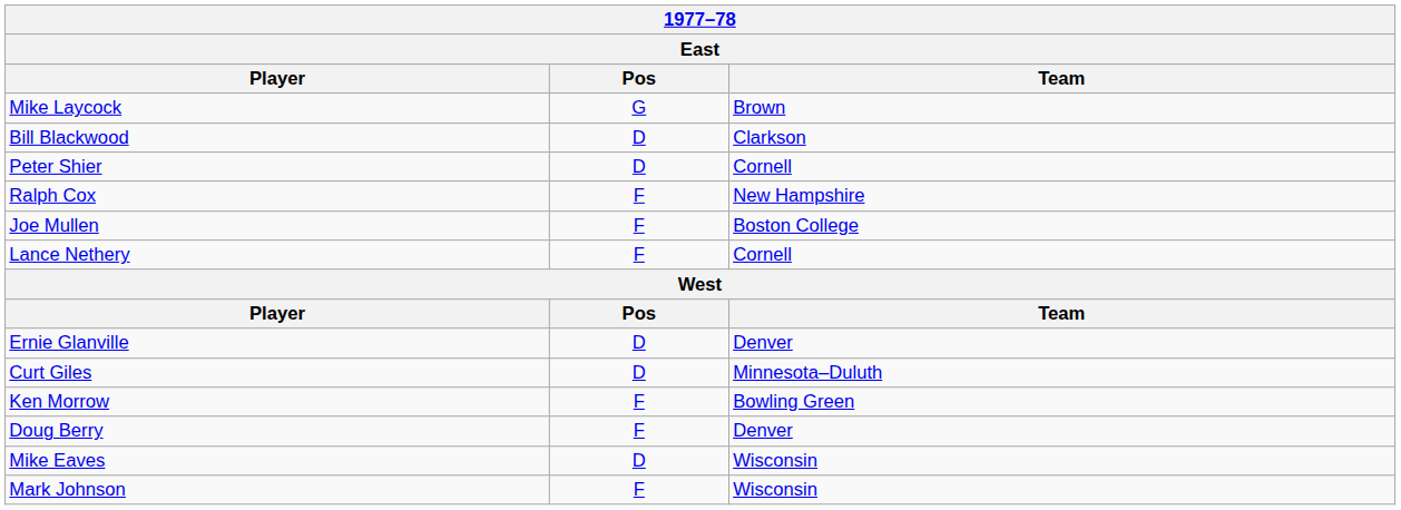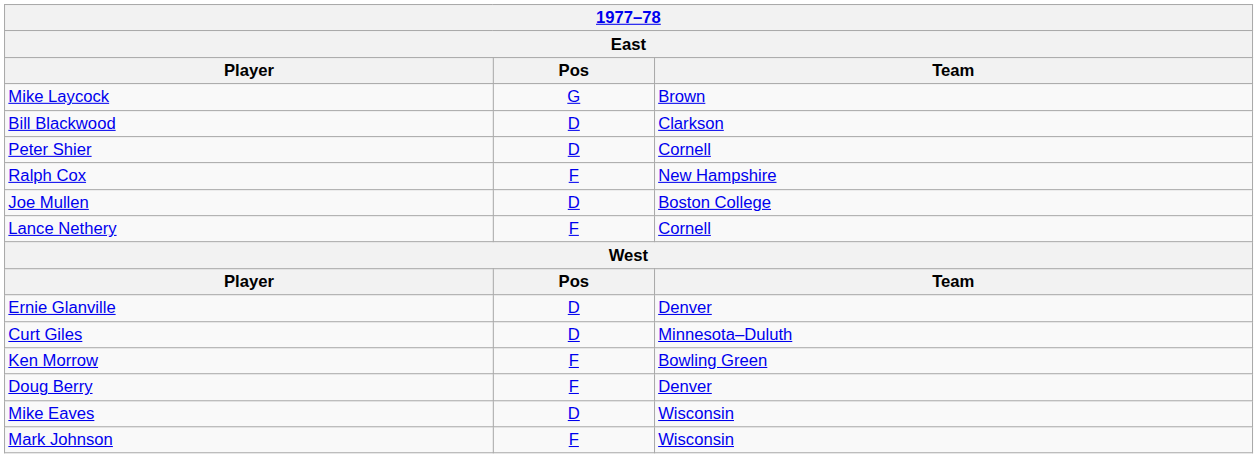 <table class="wikitable" width=95%>
 <tr>
 <th colspan=3><a href='#'>1977–78</a></th>
 </tr>
 <tr>
 <th colspan=3><strong>East</strong></th>
 </tr>
 <tr>
 <th>Player</th>
 <th>Pos</th>
 <th>Team</th>
 </tr>
 <tr>
 <td><a href='#'>Mike Laycock</a></td>
 <td style="text-align:center;"><a href='#'>G</a></td>
 <td><a href='#'>Brown</a></td>
 </tr>
 <tr>
 <td><a href='#'>Bill Blackwood</a></td>
 <td style="text-align:center;"><a href='#'>D</a></td>
 <td><a href='#'>Clarkson</a></td>
 </tr>
 <tr>
 <td><a href='#'>Peter Shier</a></td>
 <td style="text-align:center;"><a href='#'>D</a></td>
 <td><a href='#'>Cornell</a></td>
 </tr>
 <tr>
 <td><a href='#'>Ralph Cox</a></td>
 <td style="text-align:center;"><a href='#'>F</a></td>
 <td><a href='#'>New Hampshire</a></td>
 </tr>
 <tr>
 <td><a href='#'>Joe Mullen</a></td>
-<td style="text-align:center;"><a href='#'>F</a></td>
+<td style="text-align:center;"><a href='#'>D</a></td>
 <td><a href='#'>Boston College</a></td>
 </tr>
 <tr>
 <td><a href='#'>Lance Nethery</a></td>
 <td style="text-align:center;"><a href='#'>F</a></td>
 <td><a href='#'>Cornell</a></td>
 </tr>
 <tr>
 <th colspan=3><strong>West</strong></th>
 </tr>
 <tr>
 <th>Player</th>
 <th>Pos</th>
 <th>Team</th>
 </tr>
 <tr>
 <td><a href='#'>Ernie Glanville</a></td>
 <td style="text-align:center;"><a href='#'>D</a></td>
 <td><a href='#'>Denver</a></td>
 </tr>
 <tr>
 <td><a href='#'>Curt Giles</a></td>
 <td style="text-align:center;"><a href='#'>D</a></td>
 <td><a href='#'>Minnesota–Duluth</a></td>
 </tr>
 <tr>
 <td><a href='#'>Ken Morrow</a></td>
 <td style="text-align:center;"><a href='#'>F</a></td>
 <td><a href='#'>Bowling Green</a></td>
 </tr>
 <tr>
 <td><a href='#'>Doug Berry</a></td>
 <td style="text-align:center;"><a href='#'>F</a></td>
 <td><a href='#'>Denver</a></td>
 </tr>
 <tr>
 <td><a href='#'>Mike Eaves</a></td>
 <td style="text-align:center;"><a href='#'>D</a></td>
 <td><a href='#'>Wisconsin</a></td>
 </tr>
 <tr>
 <td><a href='#'>Mark Johnson</a></td>
 <td style="text-align:center;"><a href='#'>F</a></td>
 <td><a href='#'>Wisconsin</a></td>
 </tr>
 </table>
